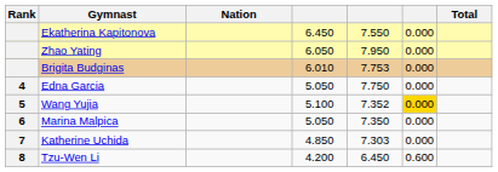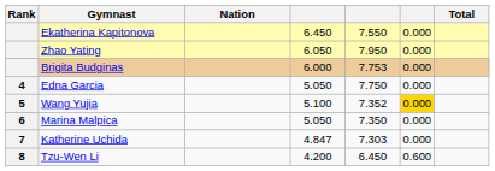 <table class="wikitable sortable" style="text-align:center; font-size:85%">
 <tr>
 <th scope="col" style="width:20px;">Rank</th>
 <th ! scope="col" style="width:170px;">Gymnast</th>
 <th ! scope="col" style="width:120px;">Nation</th>
 <th ! scope="col" style="width:60px;"></th>
 <th ! scope="col" style="width:60px;"></th>
 <th ! scope="col" style="width:30px;"></th>
 <th ! scope="col" style="width:60px;">Total</th>
 </tr>
 <tr bgcolor=fffcaf>
 <th scope=row></th>
 <td align=left><a href='#'>Ekatherina Kapitonova</a></td>
 <td style="text-align:left;"></td>
 <td>6.450</td>
 <td>7.550</td>
 <td>0.000</td>
 <td></td>
 </tr>
 <tr bgcolor=fffcaf>
 <th scope=row></th>
 <td align=left><a href='#'>Zhao Yating</a></td>
 <td style="text-align:left;"></td>
 <td>6.050</td>
 <td>7.950</td>
 <td>0.000</td>
 <td></td>
 </tr>
 <tr bgcolor=eecc99>
 <th scope=row></th>
 <td align=left><a href='#'>Brigita Budginas</a></td>
 <td style="text-align:left;"></td>
-<td>6.010</td>
+<td>6.000</td>
 <td>7.753</td>
 <td>0.000</td>
 <td></td>
 </tr>
 <tr>
 <th scope=row>4</th>
 <td align=left><a href='#'>Edna Garcia</a></td>
 <td style="text-align:left;"></td>
 <td>5.050</td>
 <td>7.750</td>
 <td>0.000</td>
 <td></td>
 </tr>
 <tr>
 <th scope=row>5</th>
 <td align=left><a href='#'>Wang Yujia</a></td>
 <td style="text-align:left;"></td>
 <td>5.100</td>
 <td>7.352</td>
 <td style="background: gold;">0.000</td>
 <td></td>
 </tr>
 <tr>
 <th scope=row>6</th>
 <td align=left><a href='#'>Marina Malpica</a></td>
 <td style="text-align:left;"></td>
 <td>5.050</td>
 <td>7.350</td>
 <td>0.000</td>
 <td></td>
 </tr>
 <tr>
 <th scope=row>7</th>
 <td align=left><a href='#'>Katherine Uchida</a></td>
 <td style="text-align:left;"></td>
-<td>4.850</td>
+<td>4.847</td>
 <td>7.303</td>
 <td>0.000</td>
 <td></td>
 </tr>
 <tr>
 <th scope=row>8</th>
 <td align=left><a href='#'>Tzu-Wen Li</a></td>
 <td style="text-align:left;"></td>
 <td>4.200</td>
 <td>6.450</td>
 <td>0.600</td>
 <td></td>
 </tr>
 </table>
